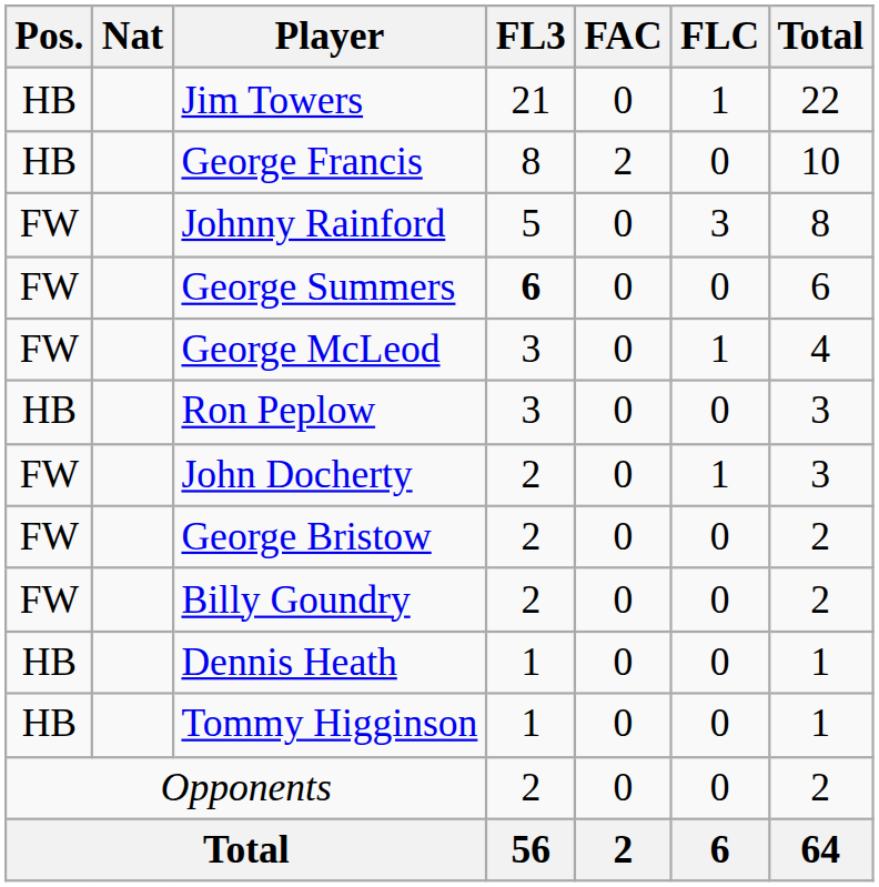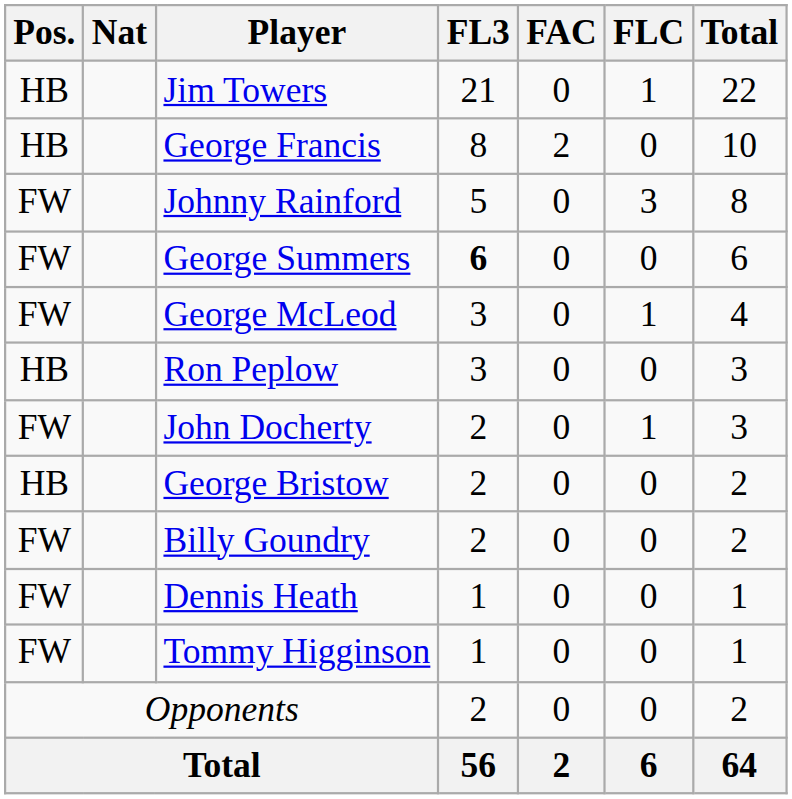 <table class="wikitable" style="text-align:center; border:1px #aaa solid;">
 <tr>
 <th>Pos.</th>
 <th>Nat</th>
 <th>Player</th>
 <th>FL3</th>
 <th>FAC</th>
 <th>FLC</th>
 <th>Total</th>
 </tr>
 <tr>
 <td>HB</td>
 <td></td>
 <td style="text-align:left;"><a href='#'>Jim Towers</a></td>
 <td>21</td>
 <td>0</td>
 <td>1</td>
 <td>22</td>
 </tr>
 <tr>
 <td>HB</td>
 <td></td>
 <td style="text-align:left;"><a href='#'>George Francis</a></td>
 <td>8</td>
 <td>2</td>
 <td>0</td>
 <td>10</td>
 </tr>
 <tr>
 <td>FW</td>
 <td></td>
 <td style="text-align:left;"><a href='#'>Johnny Rainford</a></td>
 <td>5</td>
 <td>0</td>
 <td>3</td>
 <td>8</td>
 </tr>
 <tr>
 <td>FW</td>
 <td></td>
 <td style="text-align:left;"><a href='#'>George Summers</a></td>
 <td><strong>6</strong></td>
 <td>0</td>
 <td>0</td>
 <td>6</td>
 </tr>
 <tr>
 <td>FW</td>
 <td></td>
 <td style="text-align:left;"><a href='#'>George McLeod</a></td>
 <td>3</td>
 <td>0</td>
 <td>1</td>
 <td>4</td>
 </tr>
 <tr>
 <td>HB</td>
 <td></td>
 <td style="text-align:left;"><a href='#'>Ron Peplow</a></td>
 <td>3</td>
 <td>0</td>
 <td>0</td>
 <td>3</td>
 </tr>
 <tr>
 <td>FW</td>
 <td></td>
 <td style="text-align:left;"><a href='#'>John Docherty</a></td>
 <td>2</td>
 <td>0</td>
 <td>1</td>
 <td>3</td>
 </tr>
 <tr>
-<td>FW</td>
+<td>HB</td>
 <td></td>
 <td style="text-align:left;"><a href='#'>George Bristow</a></td>
 <td>2</td>
 <td>0</td>
 <td>0</td>
 <td>2</td>
 </tr>
 <tr>
 <td>FW</td>
 <td></td>
 <td style="text-align:left;"><a href='#'>Billy Goundry</a></td>
 <td>2</td>
 <td>0</td>
 <td>0</td>
 <td>2</td>
 </tr>
 <tr>
-<td>HB</td>
+<td>FW</td>
 <td></td>
 <td style="text-align:left;"><a href='#'>Dennis Heath</a></td>
 <td>1</td>
 <td>0</td>
 <td>0</td>
 <td>1</td>
 </tr>
 <tr>
-<td>HB</td>
+<td>FW</td>
 <td></td>
 <td style="text-align:left;"><a href='#'>Tommy Higginson</a></td>
 <td>1</td>
 <td>0</td>
 <td>0</td>
 <td>1</td>
 </tr>
 <tr>
 <td colspan="3"><em>Opponents</em></td>
 <td>2</td>
 <td>0</td>
 <td>0</td>
 <td>2</td>
 </tr>
 <tr>
 <th colspan="3">Total</th>
 <th>56</th>
 <th>2</th>
 <th>6</th>
 <th>64</th>
 </tr>
 </table>
